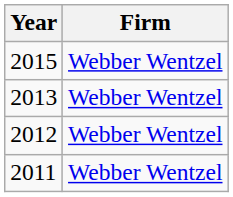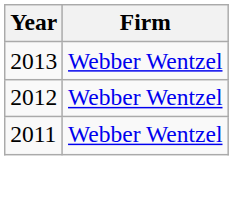 <table class="wikitable sortable" style="text-align: centre;">
 <tr>
 <th>Year</th>
 <th>Firm</th>
-</tr>
-<tr>
-<td>2015</td>
-<td><a href='#'>Webber Wentzel</a></td>
 </tr>
 <tr>
 <td>2013</td>
 <td><a href='#'>Webber Wentzel</a></td>
 </tr>
 <tr>
 <td>2012</td>
 <td><a href='#'>Webber Wentzel</a></td>
 </tr>
 <tr>
 <td>2011</td>
 <td><a href='#'>Webber Wentzel</a></td>
 </tr>
 </table>
